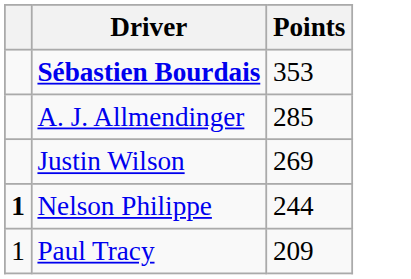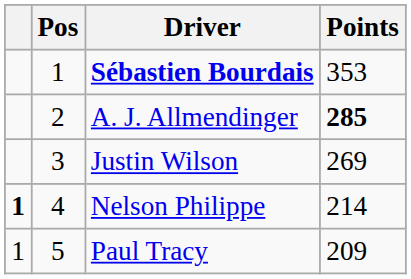 <table class="wikitable" style="font-size: 95%;">
 <tr>
 <th></th>
+<th>Pos</th>
 <th>Driver</th>
 <th>Points</th>
 </tr>
 <tr>
 <td align="left"></td>
+<td align="center">1</td>
 <td> <strong><a href='#'>Sébastien Bourdais</a></strong></td>
 <td align="left">353</td>
 </tr>
 <tr>
 <td align="left"></td>
+<td align="center">2</td>
 <td> <a href='#'>A. J. Allmendinger</a></td>
-<td align="left">285</td>
+<td align="left"><strong>285</strong></td>
 </tr>
 <tr>
 <td align="left"></td>
+<td align="center">3</td>
 <td> <a href='#'>Justin Wilson</a></td>
 <td align="left">269</td>
 </tr>
 <tr>
 <td align="left"><strong> 1</strong></td>
+<td align="center">4</td>
 <td> <a href='#'>Nelson Philippe</a></td>
-<td align="left">244</td>
+<td align="left">214</td>
 </tr>
 <tr>
 <td align="left"> 1</td>
+<td align="center">5</td>
 <td> <a href='#'>Paul Tracy</a></td>
 <td align="left">209</td>
 </tr>
 </table>
